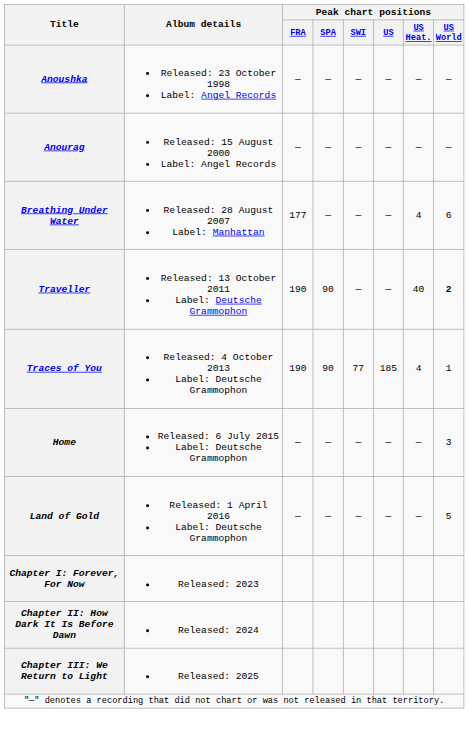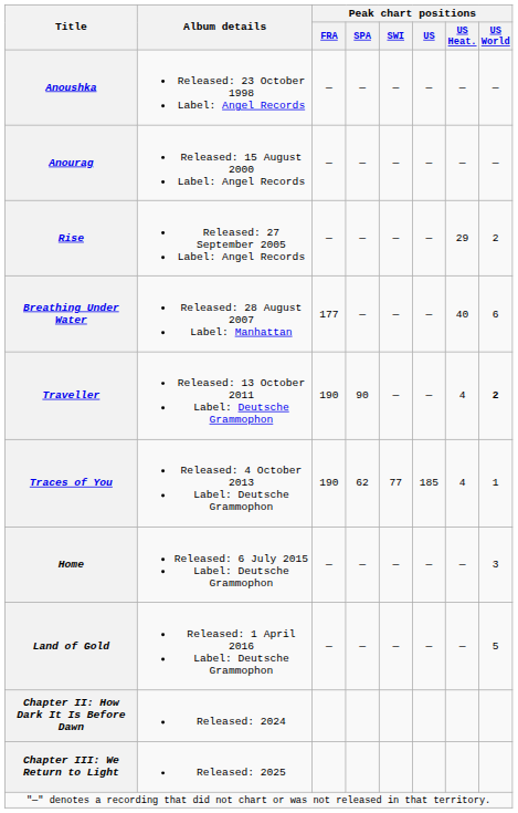 <table class="wikitable plainrowheaders" style="text-align:center;" border="1">
 <tr>
 <th scope="col" rowspan="2" style="width:12em;">Title</th>
 <th scope="col" rowspan="2" style="width:16em;">Album details</th>
 <th scope="col" colspan="6">Peak chart positions</th>
 </tr>
 <tr>
 <th scope="col" style="width:3em;font-size:90%;"><a href='#'>FRA</a><br></th>
 <th scope="col" style="width:3em;font-size:90%;"><a href='#'>SPA</a><br></th>
 <th scope="col" style="width:3em;font-size:90%;"><a href='#'>SWI</a><br></th>
 <th scope="col" style="width:3em;font-size:90%;"><a href='#'>US</a><br></th>
 <th scope="col" style="width:3em;font-size:90%;"><a href='#'>US<br>Heat.</a><br></th>
 <th scope="col" style="width:3em;font-size:90%;"><a href='#'>US<br>World</a><br></th>
 </tr>
 <tr>
 <th scope="row"><em><a href='#'>Anoushka</a></em></th>
 <td><br><ul><li>Released: 23 October 1998</li><li>Label: <a href='#'>Angel Records</a></li></ul></td>
 <td>—</td>
 <td>—</td>
 <td>—</td>
 <td>—</td>
 <td>—</td>
 <td>—</td>
 </tr>
 <tr>
 <th scope="row"><em><a href='#'>Anourag</a></em></th>
 <td><br><ul><li>Released: 15 August 2000</li><li>Label: Angel Records</li></ul></td>
 <td>—</td>
 <td>—</td>
 <td>—</td>
 <td>—</td>
 <td>—</td>
 <td>—</td>
 </tr>
 <tr>
+<th scope="row"><em><a href='#'>Rise</a></em></th>
+<td><br><ul><li>Released: 27 September 2005</li><li>Label: Angel Records</li></ul></td>
+<td>—</td>
+<td>—</td>
+<td>—</td>
+<td>—</td>
+<td>29</td>
+<td>2</td>
+</tr>
+<tr>
 <th scope="row"><em><a href='#'>Breathing Under Water</a></em><br></th>
 <td><br><ul><li>Released: 28 August 2007</li><li>Label: <a href='#'>Manhattan</a></li></ul></td>
 <td>177</td>
 <td>—</td>
 <td>—</td>
 <td>—</td>
-<td>4</td>
+<td>40</td>
 <td>6</td>
 </tr>
 <tr>
 <th scope="row"><em><a href='#'>Traveller</a></em></th>
 <td><br><ul><li>Released: 13 October 2011</li><li>Label: <a href='#'>Deutsche Grammophon</a></li></ul></td>
 <td>190</td>
 <td>90</td>
 <td>—</td>
 <td>—</td>
-<td>40</td>
+<td>4</td>
 <td><strong>2</strong></td>
 </tr>
 <tr>
 <th scope="row"><em><a href='#'>Traces of You</a></em></th>
 <td><br><ul><li>Released: 4 October 2013</li><li>Label: Deutsche Grammophon</li></ul></td>
 <td>190</td>
-<td>90</td>
+<td>62</td>
 <td>77</td>
 <td>185</td>
 <td>4</td>
 <td>1</td>
 </tr>
 <tr>
 <th scope="row"><em>Home</em></th>
 <td><br><ul><li>Released: 6 July 2015</li><li>Label: Deutsche Grammophon</li></ul></td>
 <td>—</td>
 <td>—</td>
 <td>—</td>
 <td>—</td>
 <td>—</td>
 <td>3</td>
 </tr>
 <tr>
 <th scope="row"><em>Land of Gold</em></th>
 <td><br><ul><li>Released: 1 April 2016</li><li>Label: Deutsche Grammophon</li></ul></td>
 <td>—</td>
 <td>—</td>
 <td>—</td>
 <td>—</td>
 <td>—</td>
 <td>5</td>
 </tr>
 <tr>
-<th scope="row"><em>Chapter I: Forever, For Now</em></th>
-<td><br><ul><li>Released: 2023</li></ul></td>
-<td></td>
-<td></td>
-<td></td>
-<td></td>
-<td></td>
-<td></td>
-</tr>
-<tr>
 <th scope="row"><em>Chapter II: How Dark It Is Before Dawn</em></th>
 <td><br><ul><li>Released: 2024</li></ul></td>
 <td></td>
 <td></td>
 <td></td>
 <td></td>
 <td></td>
 <td></td>
 </tr>
 <tr>
 <th scope="row"><em>Chapter III: We Return to Light</em></th>
 <td><br><ul><li>Released: 2025</li></ul></td>
 <td></td>
 <td></td>
 <td></td>
 <td></td>
 <td></td>
 <td></td>
 </tr>
 <tr>
 <td colspan="8" style="font-size:90%">"—" denotes a recording that did not chart or was not released in that territory.</td>
 </tr>
 </table>
